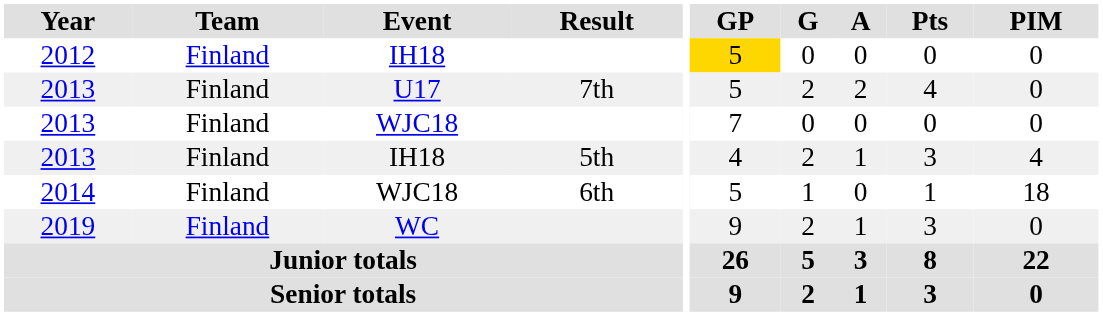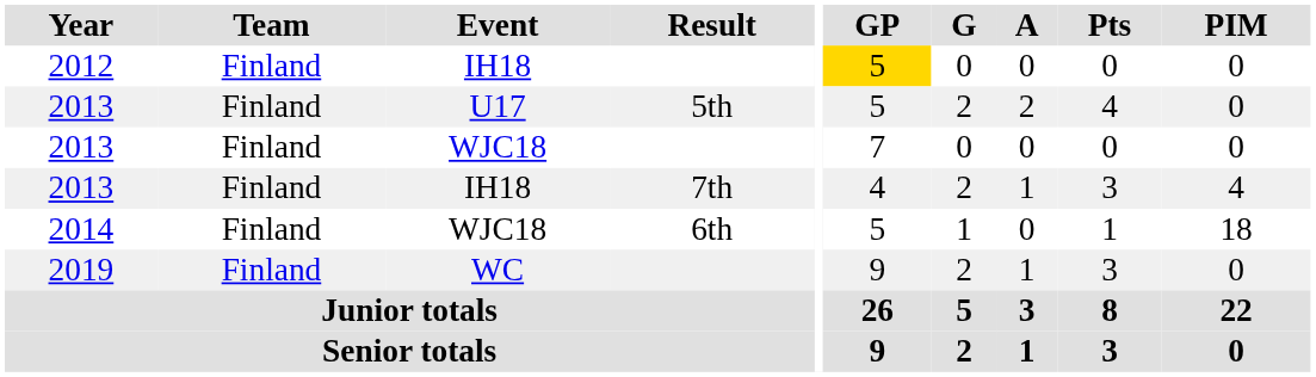 <table border="0" cellpadding="1" cellspacing="0" ID="Table3" style="text-align:center; width:40em">
 <tr ALIGN="center" bgcolor="#e0e0e0">
 <th>Year</th>
 <th>Team</th>
 <th>Event</th>
 <th>Result</th>
 <th rowspan="99" bgcolor="#ffffff"></th>
 <th>GP</th>
 <th>G</th>
 <th>A</th>
 <th>Pts</th>
 <th>PIM</th>
 </tr>
 <tr>
 <td><a href='#'>2012</a></td>
 <td><a href='#'>Finland</a></td>
 <td><a href='#'>IH18</a></td>
 <td></td>
 <td style="background: gold;">5</td>
 <td>0</td>
 <td>0</td>
 <td>0</td>
 <td>0</td>
 </tr>
 <tr bgcolor="#f0f0f0">
 <td><a href='#'>2013</a></td>
 <td>Finland</td>
 <td><a href='#'>U17</a></td>
-<td>7th</td>
+<td>5th</td>
 <td>5</td>
 <td>2</td>
 <td>2</td>
 <td>4</td>
 <td>0</td>
 </tr>
 <tr>
 <td><a href='#'>2013</a></td>
 <td>Finland</td>
 <td><a href='#'>WJC18</a></td>
 <td></td>
 <td>7</td>
 <td>0</td>
 <td>0</td>
 <td>0</td>
 <td>0</td>
 </tr>
 <tr bgcolor="#f0f0f0">
 <td><a href='#'>2013</a></td>
 <td>Finland</td>
 <td>IH18</td>
-<td>5th</td>
+<td>7th</td>
 <td>4</td>
 <td>2</td>
 <td>1</td>
 <td>3</td>
 <td>4</td>
 </tr>
 <tr>
 <td><a href='#'>2014</a></td>
 <td>Finland</td>
 <td>WJC18</td>
 <td>6th</td>
 <td>5</td>
 <td>1</td>
 <td>0</td>
 <td>1</td>
 <td>18</td>
 </tr>
 <tr bgcolor="#f0f0f0">
 <td><a href='#'>2019</a></td>
 <td><a href='#'>Finland</a></td>
 <td><a href='#'>WC</a></td>
 <td></td>
 <td>9</td>
 <td>2</td>
 <td>1</td>
 <td>3</td>
 <td>0</td>
 </tr>
 <tr bgcolor="#e0e0e0">
 <th colspan="4">Junior totals</th>
 <th>26</th>
 <th>5</th>
 <th>3</th>
 <th>8</th>
 <th>22</th>
 </tr>
 <tr bgcolor="#e0e0e0">
 <th colspan="4">Senior totals</th>
 <th>9</th>
 <th>2</th>
 <th>1</th>
 <th>3</th>
 <th>0</th>
 </tr>
 </table>
